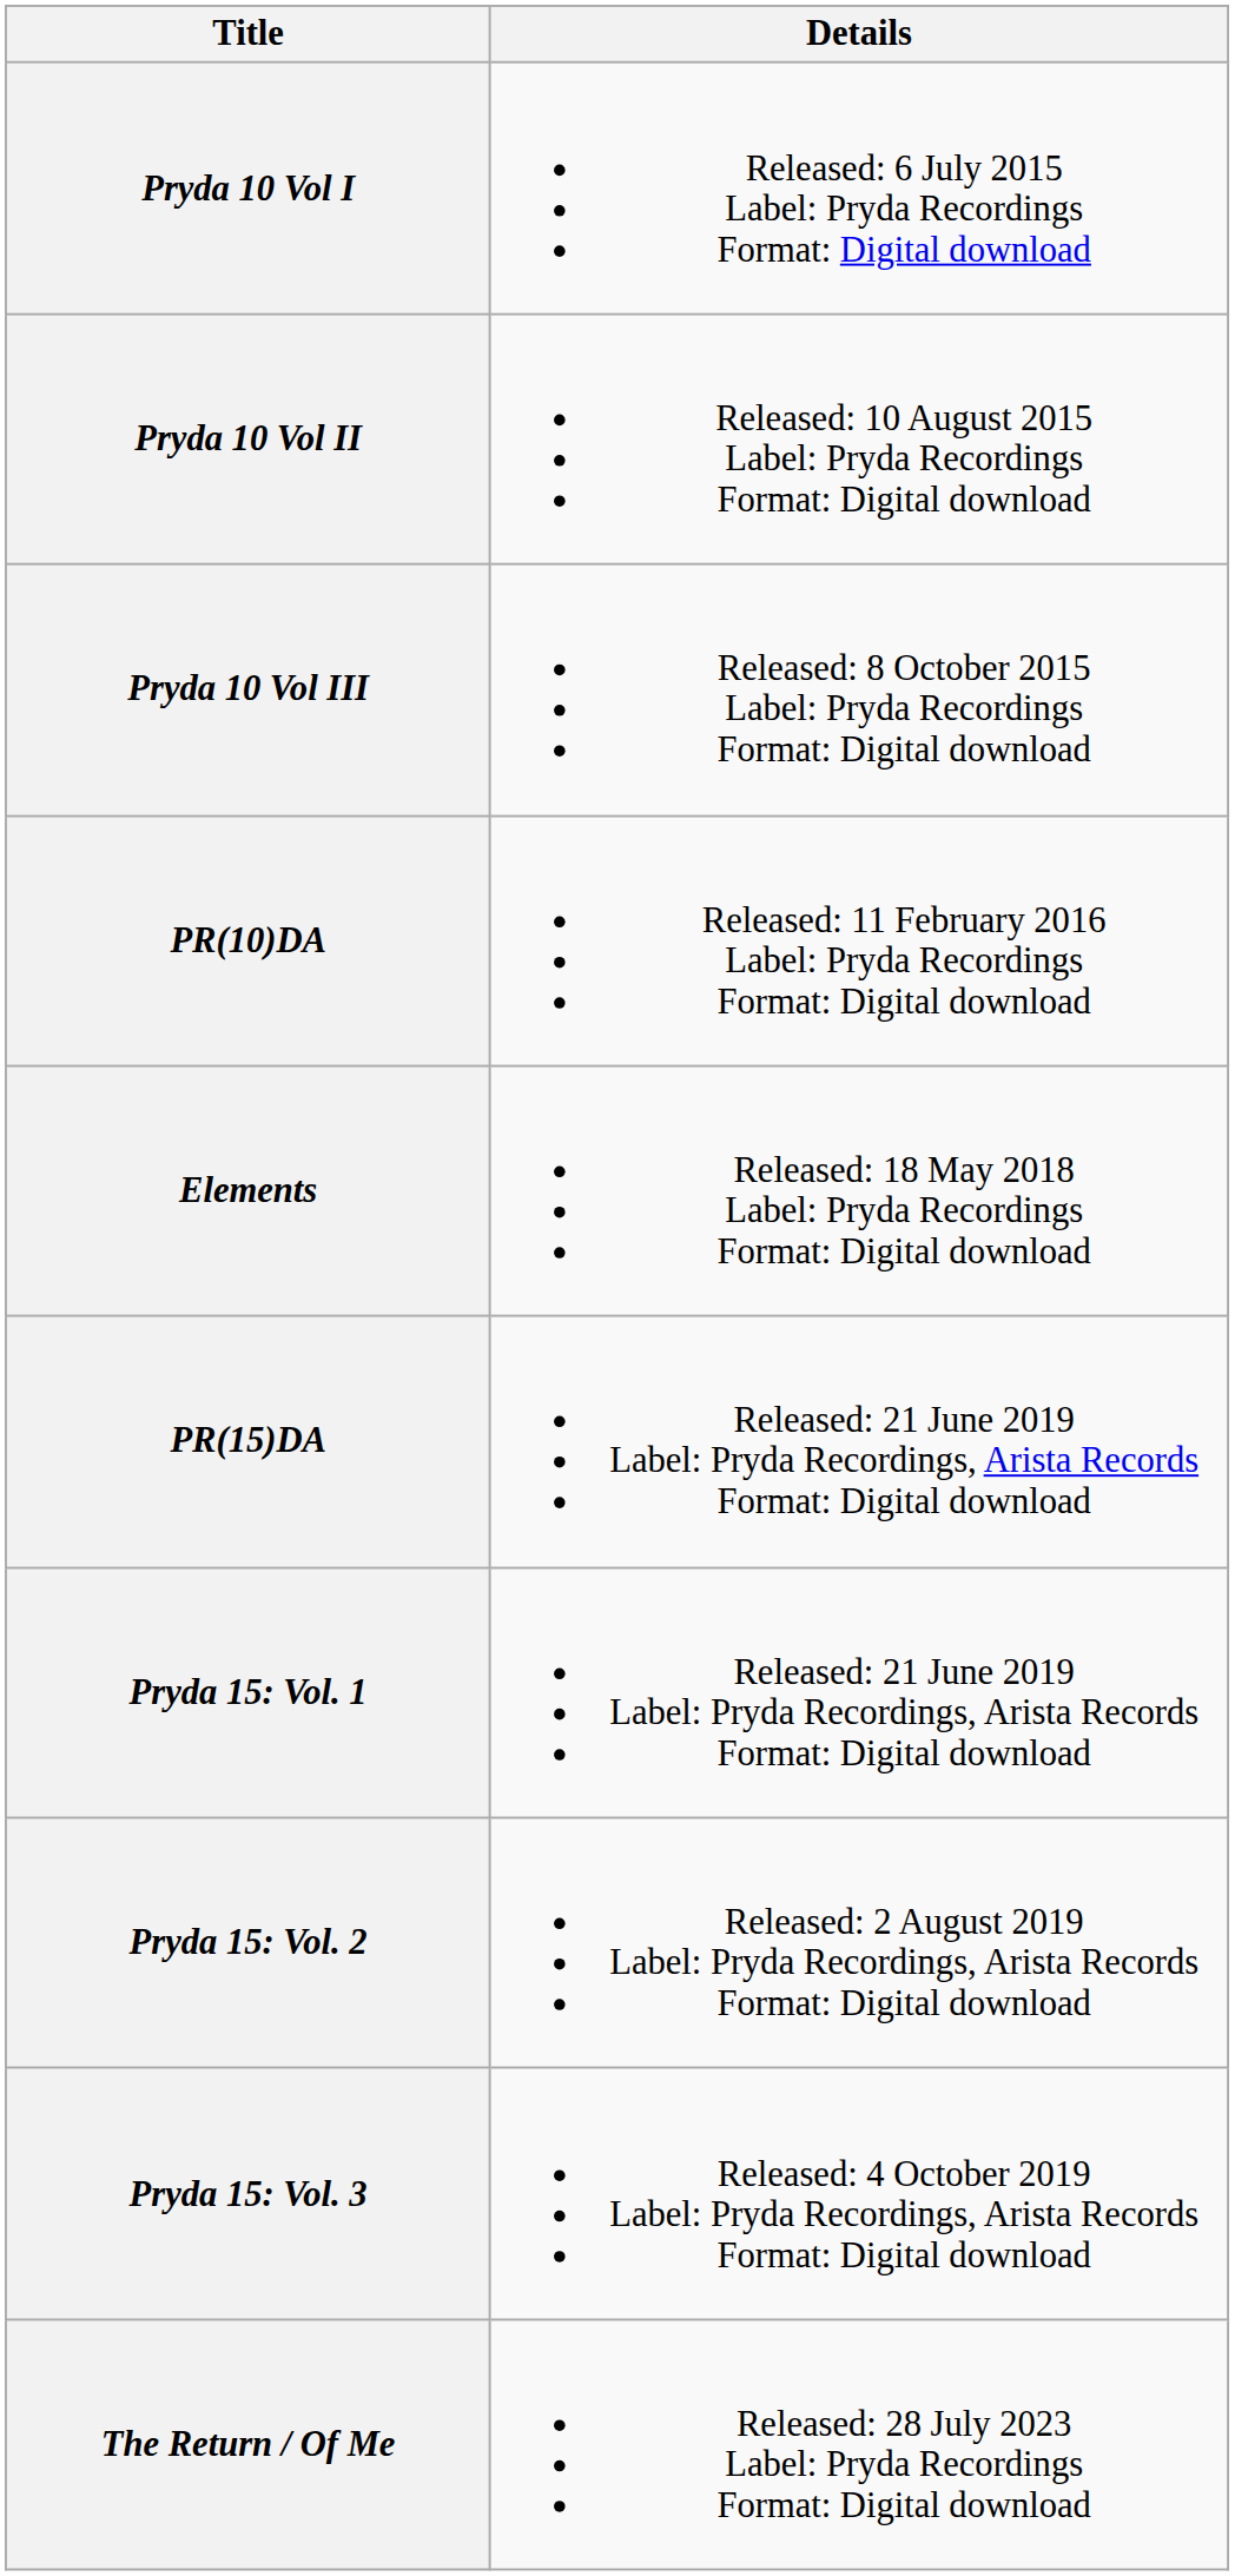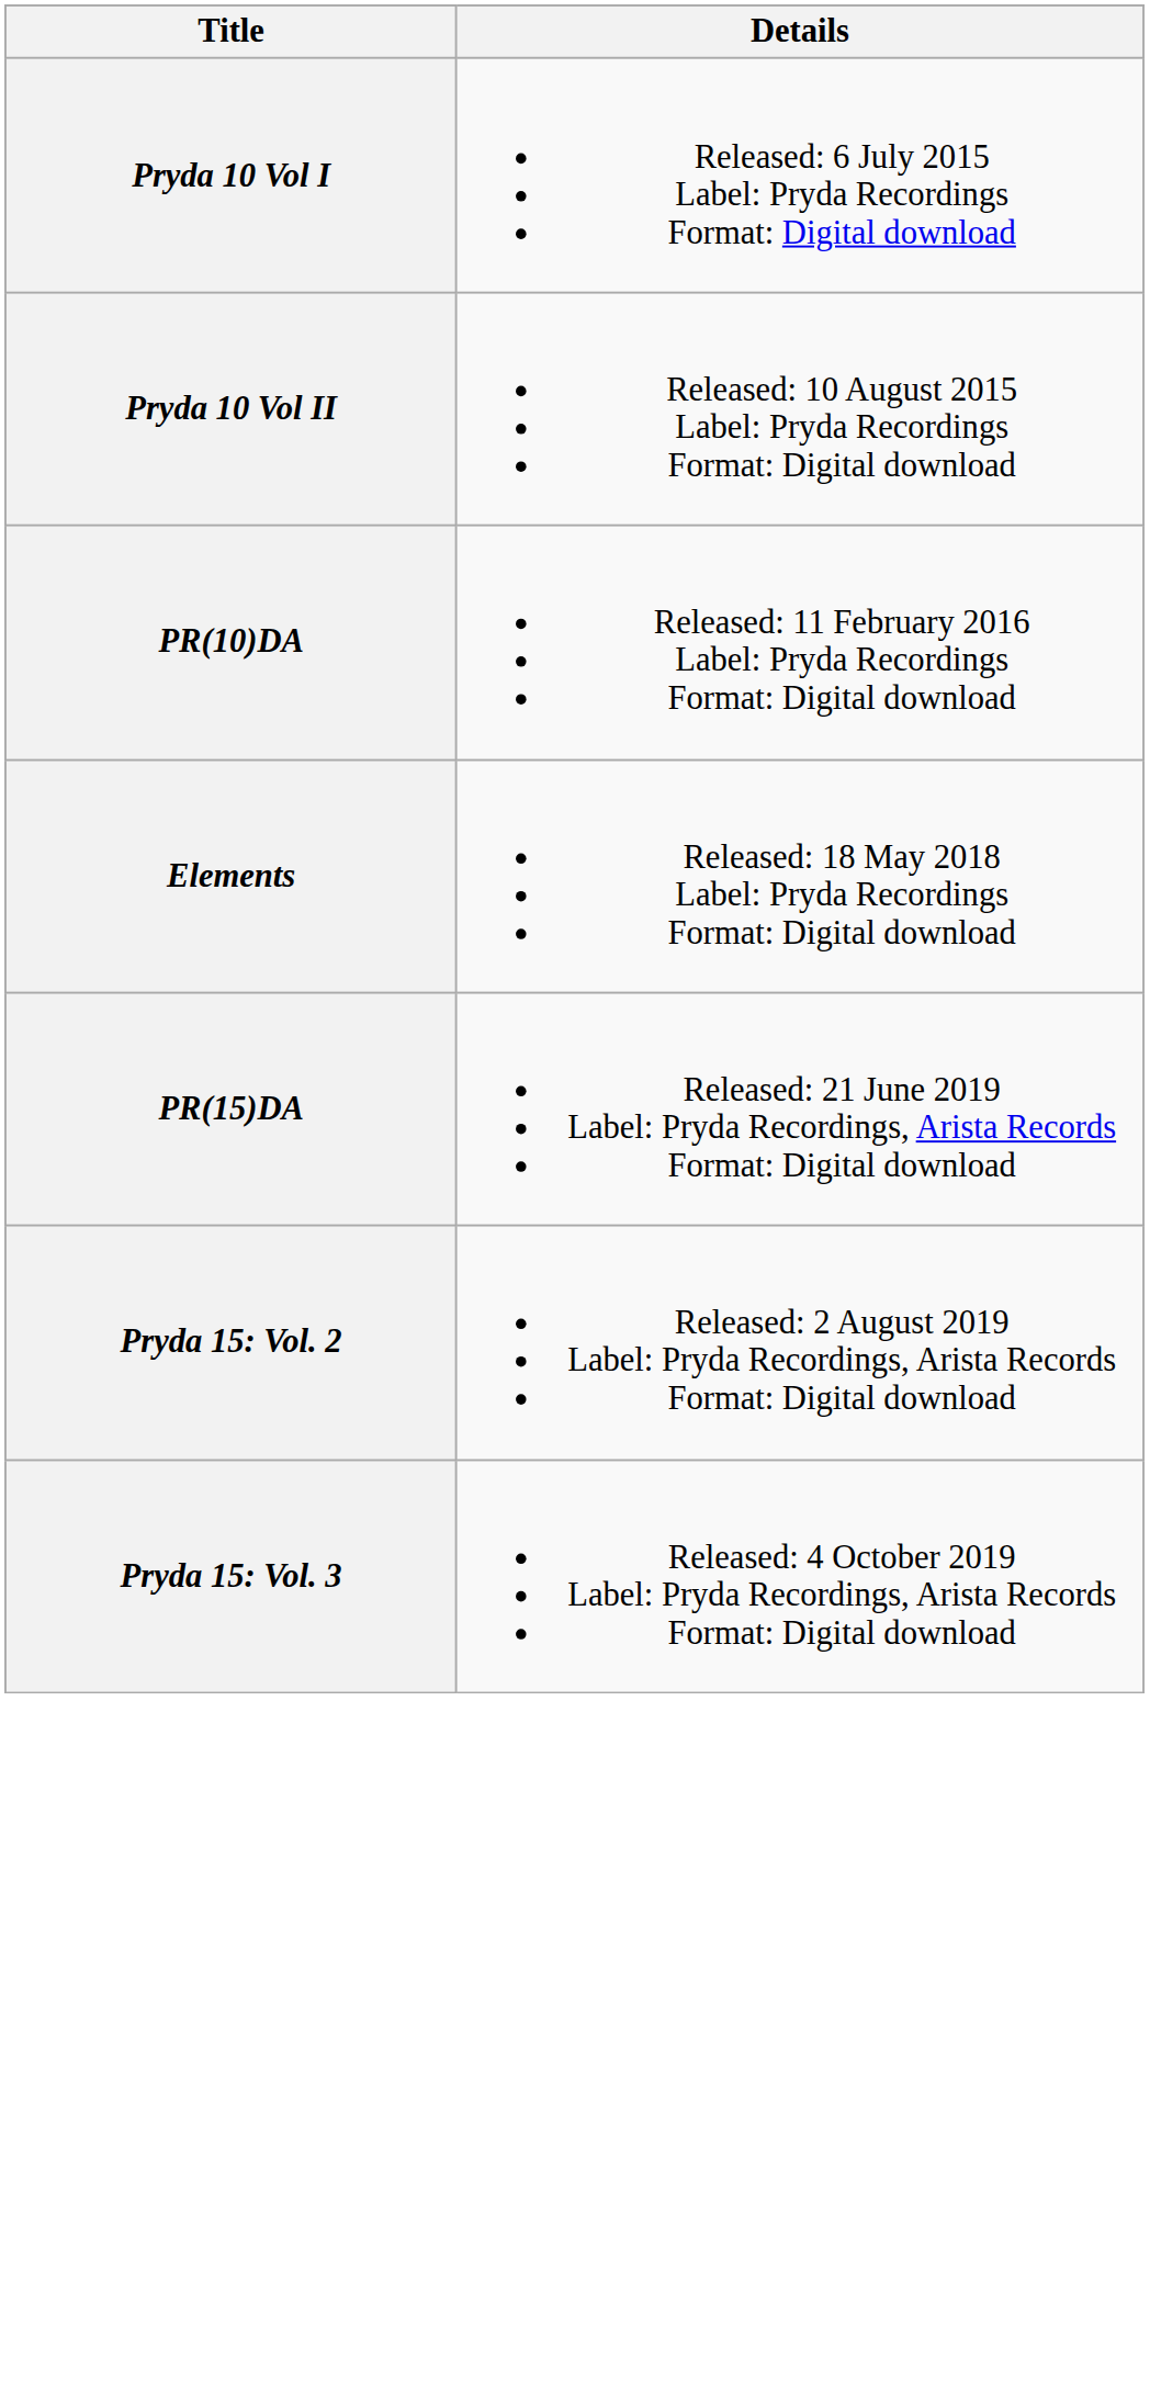 <table class="wikitable plainrowheaders" style="text-align:center;">
 <tr>
 <th scope="col" style="width:13em">Title</th>
 <th scope="col" style="width:20em">Details</th>
 </tr>
 <tr>
 <th scope="row"><em>Pryda 10 Vol I</em></th>
 <td><br><ul><li>Released: 6 July 2015</li><li>Label: Pryda Recordings</li><li>Format: <a href='#'>Digital download</a></li></ul></td>
 </tr>
 <tr>
 <th scope="row"><em>Pryda 10 Vol II</em></th>
 <td><br><ul><li>Released: 10 August 2015</li><li>Label: Pryda Recordings</li><li>Format: Digital download</li></ul></td>
 </tr>
 <tr>
-<th scope="row"><em>Pryda 10 Vol III</em></th>
-<td><br><ul><li>Released: 8 October 2015</li><li>Label: Pryda Recordings</li><li>Format: Digital download</li></ul></td>
-</tr>
-<tr>
 <th scope="row"><em>PR(10)DA</em></th>
 <td><br><ul><li>Released: 11 February 2016</li><li>Label: Pryda Recordings</li><li>Format: Digital download</li></ul></td>
 </tr>
 <tr>
 <th scope="row"><em>Elements</em></th>
 <td><br><ul><li>Released: 18 May 2018</li><li>Label: Pryda Recordings</li><li>Format: Digital download</li></ul></td>
 </tr>
 <tr>
 <th scope="row"><em>PR(15)DA</em></th>
 <td><br><ul><li>Released: 21 June 2019</li><li>Label: Pryda Recordings, <a href='#'>Arista Records</a></li><li>Format: Digital download</li></ul></td>
 </tr>
 <tr>
-<th scope="row"><em>Pryda 15: Vol. 1</em></th>
-<td><br><ul><li>Released: 21 June 2019</li><li>Label: Pryda Recordings, Arista Records</li><li>Format: Digital download</li></ul></td>
-</tr>
-<tr>
 <th scope="row"><em>Pryda 15: Vol. 2</em></th>
 <td><br><ul><li>Released: 2 August 2019</li><li>Label: Pryda Recordings, Arista Records</li><li>Format: Digital download</li></ul></td>
 </tr>
 <tr>
 <th scope="row"><em>Pryda 15: Vol. 3</em></th>
 <td><br><ul><li>Released: 4 October 2019</li><li>Label: Pryda Recordings, Arista Records</li><li>Format: Digital download</li></ul></td>
 </tr>
-<tr>
-<th scope="row"><em>The Return / Of Me</em></th>
-<td><br><ul><li>Released: 28 July 2023</li><li>Label: Pryda Recordings</li><li>Format: Digital download</li></ul></td>
-</tr>
 </table>
